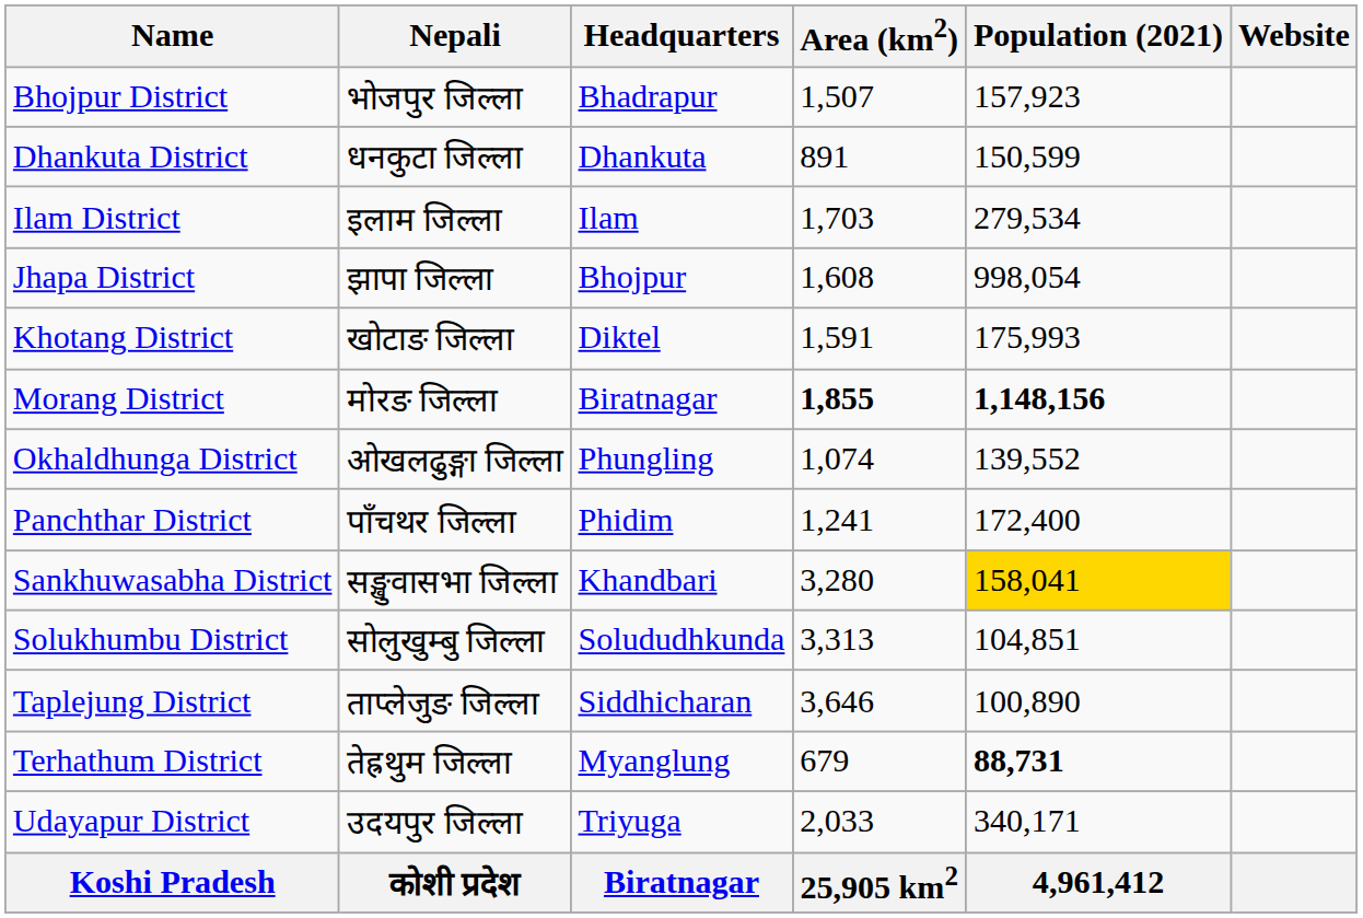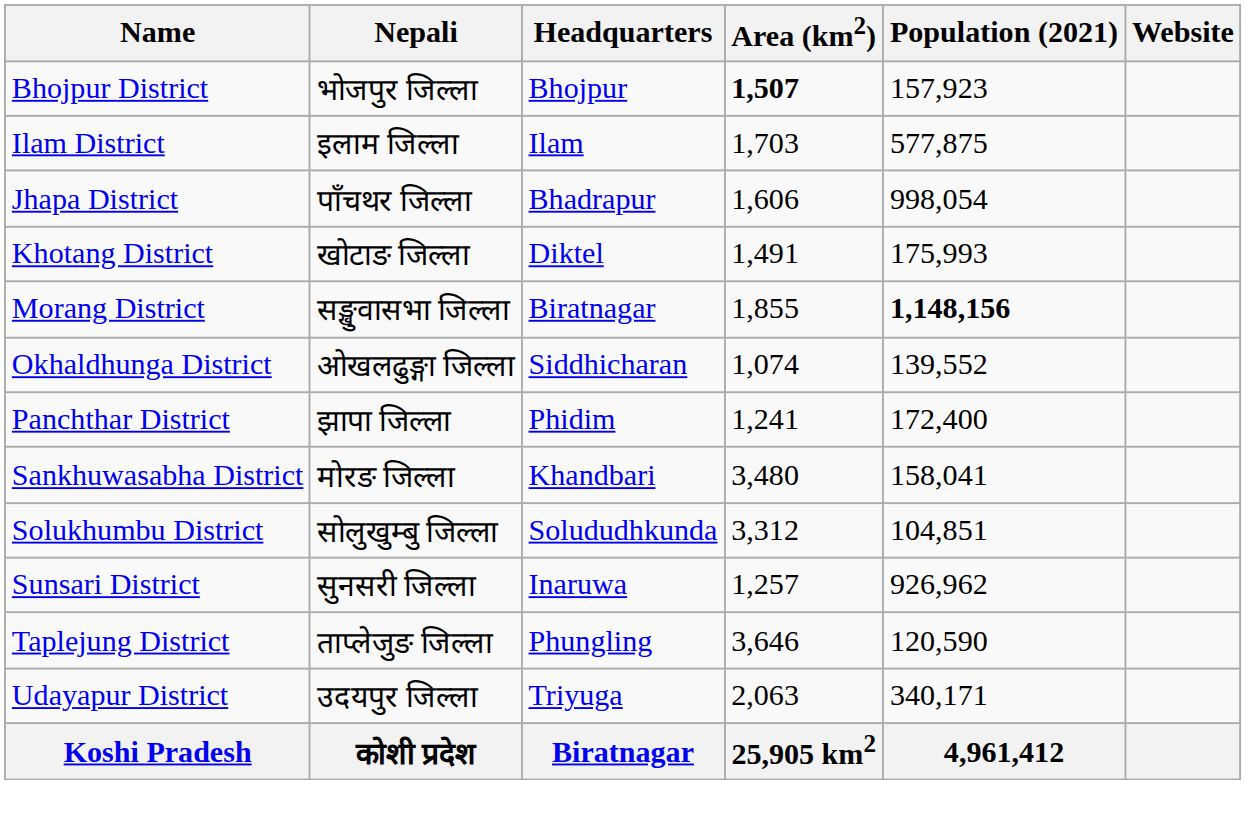 <table class="wikitable sortable static-row-numbers static-row-header-text">
 <tr>
 <th>Name</th>
 <th>Nepali</th>
 <th>Headquarters</th>
 <th>Area (km<sup>2</sup>)</th>
 <th>Population (2021)</th>
 <th>Website</th>
 </tr>
 <tr>
 <td><a href='#'>Bhojpur District</a></td>
 <td>भोजपुर जिल्ला</td>
-<td><a href='#'>Bhadrapur</a></td>
-<td>1,507</td>
+<td><a href='#'>Bhojpur</a></td>
+<td><strong>1,507</strong></td>
 <td>157,923</td>
-<td></td>
-</tr>
-<tr>
-<td><a href='#'>Dhankuta District</a></td>
-<td>धनकुटा जिल्ला</td>
-<td><a href='#'>Dhankuta</a></td>
-<td>891</td>
-<td>150,599</td>
 <td></td>
 </tr>
 <tr>
 <td><a href='#'>Ilam District</a></td>
 <td>इलाम जिल्ला</td>
 <td><a href='#'>Ilam</a></td>
 <td>1,703</td>
-<td>279,534</td>
+<td>577,875</td>
 <td></td>
 </tr>
 <tr>
 <td><a href='#'>Jhapa District</a></td>
-<td>झापा जिल्ला</td>
-<td><a href='#'>Bhojpur</a></td>
-<td>1,608</td>
+<td>पाँचथर जिल्ला</td>
+<td><a href='#'>Bhadrapur</a></td>
+<td>1,606</td>
 <td>998,054</td>
 <td></td>
 </tr>
 <tr>
 <td><a href='#'>Khotang District</a></td>
 <td>खोटाङ जिल्ला</td>
 <td><a href='#'>Diktel</a></td>
-<td>1,591</td>
+<td>1,491</td>
 <td>175,993</td>
 <td></td>
 </tr>
 <tr>
 <td><a href='#'>Morang District</a></td>
-<td>मोरङ जिल्ला</td>
+<td>सङ्खुवासभा जिल्ला</td>
 <td><a href='#'>Biratnagar</a></td>
-<td><strong>1,855</strong></td>
+<td>1,855</td>
 <td><strong>1,148,156</strong></td>
 <td></td>
 </tr>
 <tr>
 <td><a href='#'>Okhaldhunga District</a></td>
 <td>ओखलढुङ्गा जिल्ला</td>
-<td><a href='#'>Phungling</a></td>
+<td><a href='#'>Siddhicharan</a></td>
 <td>1,074</td>
 <td>139,552</td>
 <td></td>
 </tr>
 <tr>
 <td><a href='#'>Panchthar District</a></td>
-<td>पाँचथर जिल्ला</td>
+<td>झापा जिल्ला</td>
 <td><a href='#'>Phidim</a></td>
 <td>1,241</td>
 <td>172,400</td>
 <td></td>
 </tr>
 <tr>
 <td><a href='#'>Sankhuwasabha District</a></td>
-<td>सङ्खुवासभा जिल्ला</td>
+<td>मोरङ जिल्ला</td>
 <td><a href='#'>Khandbari</a></td>
-<td>3,280</td>
-<td style="background: gold;">158,041</td>
+<td>3,480</td>
+<td>158,041</td>
 <td></td>
 </tr>
 <tr>
 <td><a href='#'>Solukhumbu District</a></td>
 <td>सोलुखुम्बु जिल्ला</td>
 <td><a href='#'>Solududhkunda</a></td>
-<td>3,313</td>
+<td>3,312</td>
 <td>104,851</td>
+<td></td>
+</tr>
+<tr>
+<td><a href='#'>Sunsari District</a></td>
+<td>सुनसरी जिल्ला</td>
+<td><a href='#'>Inaruwa</a></td>
+<td>1,257</td>
+<td>926,962</td>
 <td></td>
 </tr>
 <tr>
 <td><a href='#'>Taplejung District</a></td>
 <td>ताप्लेजुङ जिल्ला</td>
-<td><a href='#'>Siddhicharan</a></td>
+<td><a href='#'>Phungling</a></td>
 <td>3,646</td>
-<td>100,890</td>
-<td></td>
-</tr>
-<tr>
-<td><a href='#'>Terhathum District</a></td>
-<td>तेह्रथुम जिल्ला</td>
-<td><a href='#'>Myanglung</a></td>
-<td>679</td>
-<td><strong>88,731</strong></td>
+<td>120,590</td>
 <td></td>
 </tr>
 <tr>
 <td><a href='#'>Udayapur District</a></td>
 <td>उदयपुर जिल्ला</td>
 <td><a href='#'>Triyuga</a></td>
-<td>2,033</td>
+<td>2,063</td>
 <td>340,171</td>
 <td></td>
 </tr>
 <tr>
 <th><a href='#'>Koshi Pradesh</a></th>
 <th>कोशी प्रदेश</th>
 <th><a href='#'>Biratnagar</a></th>
 <th>25,905 km<sup>2</sup></th>
 <th>4,961,412</th>
 <th></th>
 </tr>
 </table>
